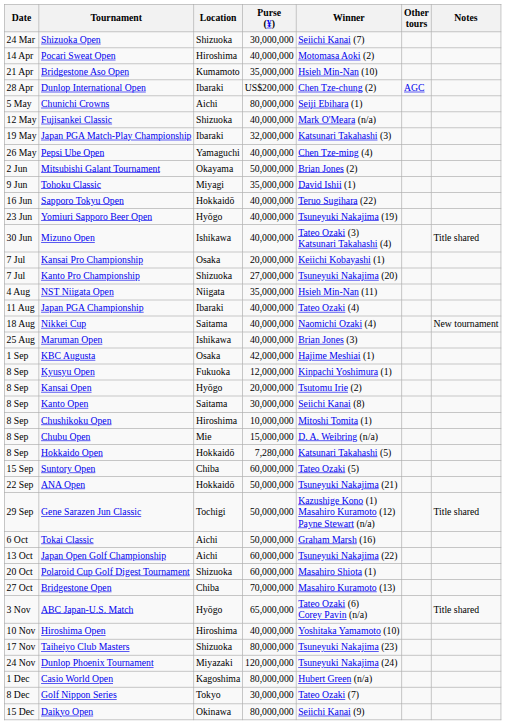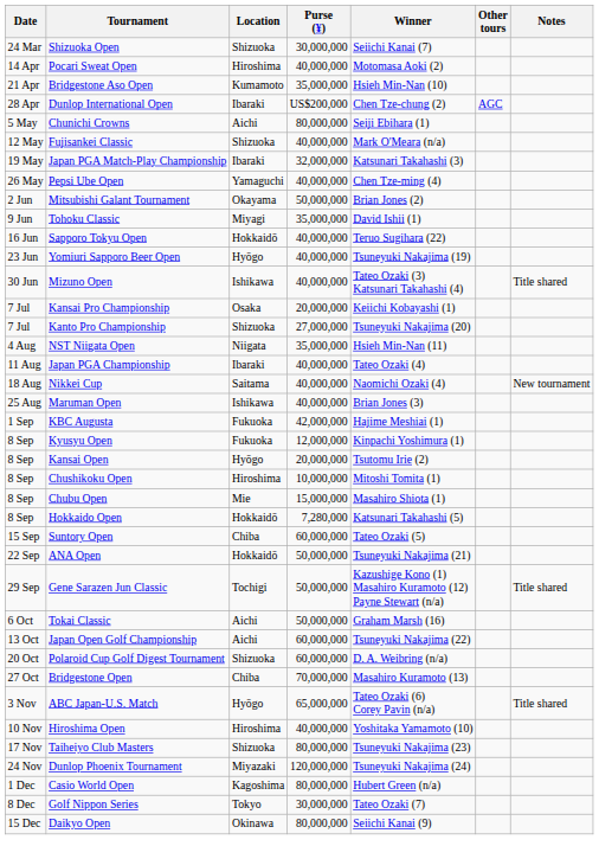 <table class="wikitable" style="font-size:95%">
 <tr>
 <th>Date</th>
 <th>Tournament</th>
 <th>Location</th>
 <th>Purse<br>(<a href='#'>¥</a>)</th>
 <th>Winner</th>
 <th>Other<br>tours</th>
 <th>Notes</th>
 </tr>
 <tr>
 <td>24 Mar</td>
 <td><a href='#'>Shizuoka Open</a></td>
 <td>Shizuoka</td>
 <td align=right>30,000,000</td>
 <td> <a href='#'>Seiichi Kanai</a> (7)</td>
 <td></td>
 <td></td>
 </tr>
 <tr>
 <td>14 Apr</td>
 <td><a href='#'>Pocari Sweat Open</a></td>
 <td>Hiroshima</td>
 <td align=right>40,000,000</td>
 <td> <a href='#'>Motomasa Aoki</a> (2)</td>
 <td></td>
 <td></td>
 </tr>
 <tr>
 <td>21 Apr</td>
 <td><a href='#'>Bridgestone Aso Open</a></td>
 <td>Kumamoto</td>
 <td align=right>35,000,000</td>
 <td> <a href='#'>Hsieh Min-Nan</a> (10)</td>
 <td></td>
 <td></td>
 </tr>
 <tr>
 <td>28 Apr</td>
 <td><a href='#'>Dunlop International Open</a></td>
 <td>Ibaraki</td>
 <td align=right>US$200,000</td>
 <td> <a href='#'>Chen Tze-chung</a> (2)</td>
 <td><a href='#'>AGC</a></td>
 <td></td>
 </tr>
 <tr>
 <td>5 May</td>
 <td><a href='#'>Chunichi Crowns</a></td>
 <td>Aichi</td>
 <td align=right>80,000,000</td>
 <td> <a href='#'>Seiji Ebihara</a> (1)</td>
 <td></td>
 <td></td>
 </tr>
 <tr>
 <td>12 May</td>
 <td><a href='#'>Fujisankei Classic</a></td>
 <td>Shizuoka</td>
 <td align=right>40,000,000</td>
 <td> <a href='#'>Mark O'Meara</a> (n/a)</td>
 <td></td>
 <td></td>
 </tr>
 <tr>
 <td>19 May</td>
 <td><a href='#'>Japan PGA Match-Play Championship</a></td>
 <td>Ibaraki</td>
 <td align=right>32,000,000</td>
 <td> <a href='#'>Katsunari Takahashi</a> (3)</td>
 <td></td>
 <td></td>
 </tr>
 <tr>
 <td>26 May</td>
 <td><a href='#'>Pepsi Ube Open</a></td>
 <td>Yamaguchi</td>
 <td align=right>40,000,000</td>
 <td> <a href='#'>Chen Tze-ming</a> (4)</td>
 <td></td>
 <td></td>
 </tr>
 <tr>
 <td>2 Jun</td>
 <td><a href='#'>Mitsubishi Galant Tournament</a></td>
 <td>Okayama</td>
 <td align=right>50,000,000</td>
 <td> <a href='#'>Brian Jones</a> (2)</td>
 <td></td>
 <td></td>
 </tr>
 <tr>
 <td>9 Jun</td>
 <td><a href='#'>Tohoku Classic</a></td>
 <td>Miyagi</td>
 <td align=right>35,000,000</td>
 <td> <a href='#'>David Ishii</a> (1)</td>
 <td></td>
 <td></td>
 </tr>
 <tr>
 <td>16 Jun</td>
 <td><a href='#'>Sapporo Tokyu Open</a></td>
 <td>Hokkaidō</td>
 <td align=right>40,000,000</td>
 <td> <a href='#'>Teruo Sugihara</a> (22)</td>
 <td></td>
 <td></td>
 </tr>
 <tr>
 <td>23 Jun</td>
 <td><a href='#'>Yomiuri Sapporo Beer Open</a></td>
 <td>Hyōgo</td>
 <td align=right>40,000,000</td>
 <td> <a href='#'>Tsuneyuki Nakajima</a> (19)</td>
 <td></td>
 <td></td>
 </tr>
 <tr>
 <td>30 Jun</td>
 <td><a href='#'>Mizuno Open</a></td>
 <td>Ishikawa</td>
 <td align=right>40,000,000</td>
 <td> <a href='#'>Tateo Ozaki</a> (3)<br> <a href='#'>Katsunari Takahashi</a> (4)</td>
 <td></td>
 <td>Title shared</td>
 </tr>
 <tr>
 <td>7 Jul</td>
 <td><a href='#'>Kansai Pro Championship</a></td>
 <td>Osaka</td>
 <td align=right>20,000,000</td>
 <td> <a href='#'>Keiichi Kobayashi</a> (1)</td>
 <td></td>
 <td></td>
 </tr>
 <tr>
 <td>7 Jul</td>
 <td><a href='#'>Kanto Pro Championship</a></td>
 <td>Shizuoka</td>
 <td align=right>27,000,000</td>
 <td> <a href='#'>Tsuneyuki Nakajima</a> (20)</td>
 <td></td>
 <td></td>
 </tr>
 <tr>
 <td>4 Aug</td>
 <td><a href='#'>NST Niigata Open</a></td>
 <td>Niigata</td>
 <td align=right>35,000,000</td>
 <td> <a href='#'>Hsieh Min-Nan</a> (11)</td>
 <td></td>
 <td></td>
 </tr>
 <tr>
 <td>11 Aug</td>
 <td><a href='#'>Japan PGA Championship</a></td>
 <td>Ibaraki</td>
 <td align=right>40,000,000</td>
 <td> <a href='#'>Tateo Ozaki</a> (4)</td>
 <td></td>
 <td></td>
 </tr>
 <tr>
 <td>18 Aug</td>
 <td><a href='#'>Nikkei Cup</a></td>
 <td>Saitama</td>
 <td align=right>40,000,000</td>
 <td> <a href='#'>Naomichi Ozaki</a> (4)</td>
 <td></td>
 <td>New tournament</td>
 </tr>
 <tr>
 <td>25 Aug</td>
 <td><a href='#'>Maruman Open</a></td>
 <td>Ishikawa</td>
 <td align=right>40,000,000</td>
 <td> <a href='#'>Brian Jones</a> (3)</td>
 <td></td>
 <td></td>
 </tr>
 <tr>
 <td>1 Sep</td>
 <td><a href='#'>KBC Augusta</a></td>
-<td>Osaka</td>
+<td>Fukuoka</td>
 <td align=right>42,000,000</td>
 <td> <a href='#'>Hajime Meshiai</a> (1)</td>
 <td></td>
 <td></td>
 </tr>
 <tr>
 <td>8 Sep</td>
 <td><a href='#'>Kyusyu Open</a></td>
 <td>Fukuoka</td>
 <td align=right>12,000,000</td>
 <td> <a href='#'>Kinpachi Yoshimura</a> (1)</td>
 <td></td>
 <td></td>
 </tr>
 <tr>
 <td>8 Sep</td>
 <td><a href='#'>Kansai Open</a></td>
 <td>Hyōgo</td>
 <td align=right>20,000,000</td>
 <td> <a href='#'>Tsutomu Irie</a> (2)</td>
 <td></td>
 <td></td>
 </tr>
 <tr>
 <td>8 Sep</td>
-<td><a href='#'>Kanto Open</a></td>
-<td>Saitama</td>
-<td align=right>30,000,000</td>
-<td> <a href='#'>Seiichi Kanai</a> (8)</td>
-<td></td>
-<td></td>
-</tr>
-<tr>
-<td>8 Sep</td>
 <td><a href='#'>Chushikoku Open</a></td>
 <td>Hiroshima</td>
 <td align=right>10,000,000</td>
 <td> <a href='#'>Mitoshi Tomita</a> (1)</td>
 <td></td>
 <td></td>
 </tr>
 <tr>
 <td>8 Sep</td>
 <td><a href='#'>Chubu Open</a></td>
 <td>Mie</td>
 <td align=right>15,000,000</td>
-<td> <a href='#'>D. A. Weibring</a> (n/a)</td>
+<td> <a href='#'>Masahiro Shiota</a> (1)</td>
 <td></td>
 <td></td>
 </tr>
 <tr>
 <td>8 Sep</td>
 <td><a href='#'>Hokkaido Open</a></td>
 <td>Hokkaidō</td>
 <td align=right>7,280,000</td>
 <td> <a href='#'>Katsunari Takahashi</a> (5)</td>
 <td></td>
 <td></td>
 </tr>
 <tr>
 <td>15 Sep</td>
 <td><a href='#'>Suntory Open</a></td>
 <td>Chiba</td>
 <td align=right>60,000,000</td>
 <td> <a href='#'>Tateo Ozaki</a> (5)</td>
 <td></td>
 <td></td>
 </tr>
 <tr>
 <td>22 Sep</td>
 <td><a href='#'>ANA Open</a></td>
 <td>Hokkaidō</td>
 <td align=right>50,000,000</td>
 <td> <a href='#'>Tsuneyuki Nakajima</a> (21)</td>
 <td></td>
 <td></td>
 </tr>
 <tr>
 <td>29 Sep</td>
 <td><a href='#'>Gene Sarazen Jun Classic</a></td>
 <td>Tochigi</td>
 <td align=right>50,000,000</td>
 <td> <a href='#'>Kazushige Kono</a> (1)<br> <a href='#'>Masahiro Kuramoto</a> (12)<br> <a href='#'>Payne Stewart</a> (n/a)</td>
 <td></td>
 <td>Title shared</td>
 </tr>
 <tr>
 <td>6 Oct</td>
 <td><a href='#'>Tokai Classic</a></td>
 <td>Aichi</td>
 <td align=right>50,000,000</td>
 <td> <a href='#'>Graham Marsh</a> (16)</td>
 <td></td>
 <td></td>
 </tr>
 <tr>
 <td>13 Oct</td>
 <td><a href='#'>Japan Open Golf Championship</a></td>
 <td>Aichi</td>
 <td align=right>60,000,000</td>
 <td> <a href='#'>Tsuneyuki Nakajima</a> (22)</td>
 <td></td>
 <td></td>
 </tr>
 <tr>
 <td>20 Oct</td>
 <td><a href='#'>Polaroid Cup Golf Digest Tournament</a></td>
 <td>Shizuoka</td>
 <td align=right>60,000,000</td>
-<td> <a href='#'>Masahiro Shiota</a> (1)</td>
+<td> <a href='#'>D. A. Weibring</a> (n/a)</td>
 <td></td>
 <td></td>
 </tr>
 <tr>
 <td>27 Oct</td>
 <td><a href='#'>Bridgestone Open</a></td>
 <td>Chiba</td>
 <td align=right>70,000,000</td>
 <td> <a href='#'>Masahiro Kuramoto</a> (13)</td>
 <td></td>
 <td></td>
 </tr>
 <tr>
 <td>3 Nov</td>
 <td><a href='#'>ABC Japan-U.S. Match</a></td>
 <td>Hyōgo</td>
 <td align=right>65,000,000</td>
 <td> <a href='#'>Tateo Ozaki</a> (6)<br> <a href='#'>Corey Pavin</a> (n/a)</td>
 <td></td>
 <td>Title shared</td>
 </tr>
 <tr>
 <td>10 Nov</td>
 <td><a href='#'>Hiroshima Open</a></td>
 <td>Hiroshima</td>
 <td align=right>40,000,000</td>
 <td> <a href='#'>Yoshitaka Yamamoto</a> (10)</td>
 <td></td>
 <td></td>
 </tr>
 <tr>
 <td>17 Nov</td>
 <td><a href='#'>Taiheiyo Club Masters</a></td>
 <td>Shizuoka</td>
 <td align=right>80,000,000</td>
 <td> <a href='#'>Tsuneyuki Nakajima</a> (23)</td>
 <td></td>
 <td></td>
 </tr>
 <tr>
 <td>24 Nov</td>
 <td><a href='#'>Dunlop Phoenix Tournament</a></td>
 <td>Miyazaki</td>
 <td align=right>120,000,000</td>
 <td> <a href='#'>Tsuneyuki Nakajima</a> (24)</td>
 <td></td>
 <td></td>
 </tr>
 <tr>
 <td>1 Dec</td>
 <td><a href='#'>Casio World Open</a></td>
 <td>Kagoshima</td>
 <td align=right>80,000,000</td>
 <td> <a href='#'>Hubert Green</a> (n/a)</td>
 <td></td>
 <td></td>
 </tr>
 <tr>
 <td>8 Dec</td>
 <td><a href='#'>Golf Nippon Series</a></td>
 <td>Tokyo</td>
 <td align=right>30,000,000</td>
 <td> <a href='#'>Tateo Ozaki</a> (7)</td>
 <td></td>
 <td></td>
 </tr>
 <tr>
 <td>15 Dec</td>
 <td><a href='#'>Daikyo Open</a></td>
 <td>Okinawa</td>
 <td align=right>80,000,000</td>
 <td> <a href='#'>Seiichi Kanai</a> (9)</td>
 <td></td>
 <td></td>
 </tr>
 </table>
